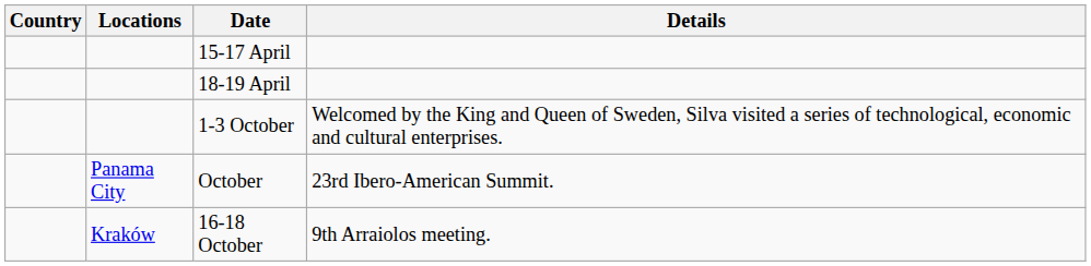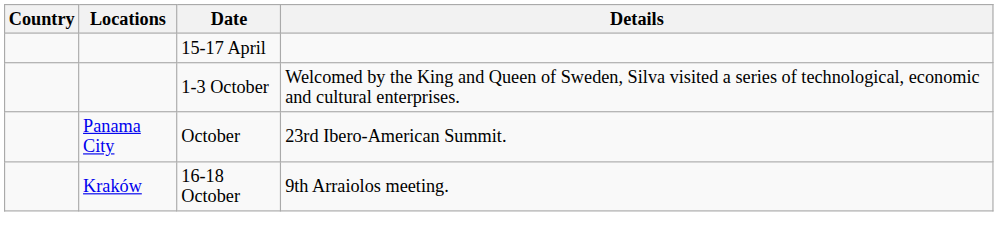 <table class="wikitable">
 <tr>
 <th>Country</th>
 <th>Locations</th>
 <th>Date</th>
 <th>Details</th>
 </tr>
 <tr>
 <td></td>
 <td></td>
 <td>15-17 April</td>
-<td></td>
-</tr>
-<tr>
-<td></td>
-<td></td>
-<td>18-19 April</td>
 <td></td>
 </tr>
 <tr>
 <td></td>
 <td></td>
 <td>1-3 October</td>
 <td>Welcomed by the King and Queen of Sweden, Silva visited a series of technological, economic and cultural enterprises.</td>
 </tr>
 <tr>
 <td></td>
 <td><a href='#'>Panama City</a></td>
 <td>October</td>
 <td>23rd Ibero-American Summit.</td>
 </tr>
 <tr>
 <td></td>
 <td><a href='#'>Kraków</a></td>
 <td>16-18 October</td>
 <td>9th Arraiolos meeting.</td>
 </tr>
 </table>
